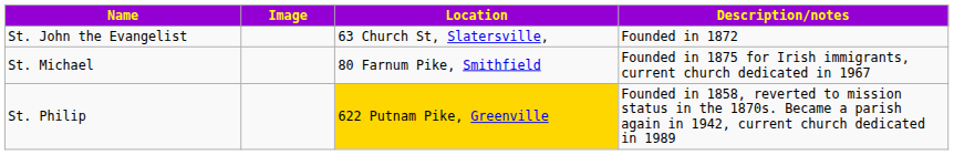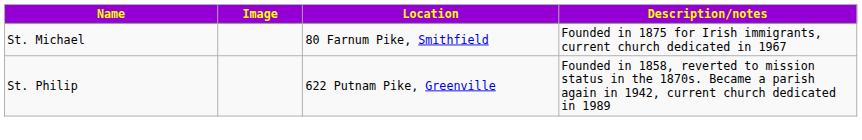 <table class="wikitable sortable" style="width:75%">
 <tr>
 <th style="background:darkviolet; color:yellow;" width="25%"><strong>Name</strong></th>
 <th style="background:darkviolet; color:yellow;" width="10%"><strong>Image</strong></th>
 <th style="background:darkviolet; color:yellow;" width="30%"><strong>Location</strong></th>
 <th style="background:darkviolet; color:yellow;" width="35%"><strong>Description/notes</strong></th>
-</tr>
-<tr>
-<td>St. John the Evangelist</td>
-<td></td>
-<td>63 Church St, <a href='#'>Slatersville</a>,</td>
-<td>Founded in 1872</td>
 </tr>
 <tr>
 <td>St. Michael</td>
 <td></td>
 <td>80 Farnum Pike, <a href='#'>Smithfield</a></td>
 <td>Founded in 1875 for Irish immigrants, current church dedicated in 1967</td>
 </tr>
 <tr>
 <td>St. Philip</td>
 <td></td>
-<td style="background: gold;">622 Putnam Pike, <a href='#'>Greenville</a></td>
+<td>622 Putnam Pike, <a href='#'>Greenville</a></td>
 <td>Founded in 1858, reverted to mission status in the 1870s. Became a parish again in 1942, current church dedicated in 1989</td>
 </tr>
 </table>
